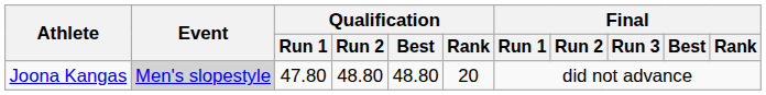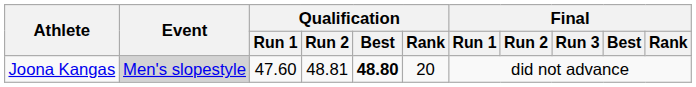 <table class="wikitable" style="font-size:90%">
 <tr>
 <th rowspan="2">Athlete</th>
 <th rowspan="2">Event</th>
 <th colspan="4">Qualification</th>
 <th colspan="5">Final</th>
 </tr>
 <tr style="font-size:95%">
 <th>Run 1</th>
 <th>Run 2</th>
 <th>Best</th>
 <th>Rank</th>
 <th>Run 1</th>
 <th>Run 2</th>
 <th>Run 3</th>
 <th>Best</th>
 <th>Rank</th>
 </tr>
 <tr align=center>
 <td align=left><a href='#'>Joona Kangas</a></td>
 <td align=left style="background: lightgrey;"><a href='#'>Men's slopestyle</a></td>
-<td>47.80</td>
-<td>48.80</td>
-<td>48.80</td>
+<td>47.60</td>
+<td>48.81</td>
+<td><strong>48.80</strong></td>
 <td>20</td>
 <td colspan=5>did not advance</td>
 </tr>
 </table>
